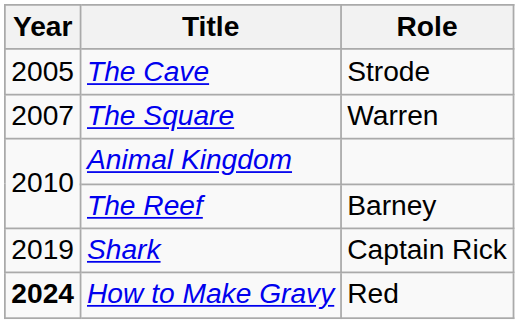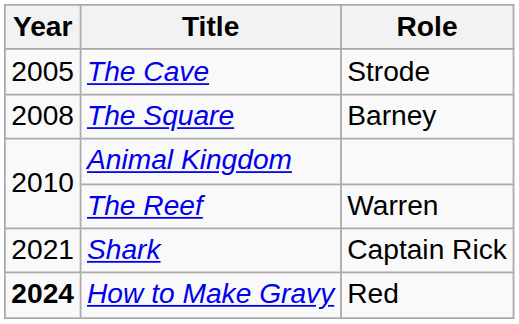 <table class="wikitable">
 <tr>
 <th>Year</th>
 <th>Title</th>
 <th>Role</th>
 </tr>
 <tr>
 <td>2005</td>
 <td><em><a href='#'>The Cave</a></em></td>
 <td>Strode</td>
 </tr>
 <tr>
-<td>2007</td>
+<td>2008</td>
 <td><em><a href='#'>The Square</a></em></td>
-<td>Warren</td>
+<td>Barney</td>
 </tr>
 <tr>
 <td rowspan="2">2010</td>
 <td><em><a href='#'>Animal Kingdom</a></em></td>
 <td></td>
 </tr>
 <tr>
 <td><em><a href='#'>The Reef</a></em></td>
-<td>Barney</td>
+<td>Warren</td>
 </tr>
 <tr>
-<td>2019</td>
+<td>2021</td>
 <td><em><a href='#'>Shark</a></em></td>
 <td>Captain Rick</td>
 </tr>
 <tr>
 <td><strong>2024</strong></td>
 <td><em><a href='#'>How to Make Gravy</a></em></td>
 <td>Red</td>
 </tr>
 </table>
